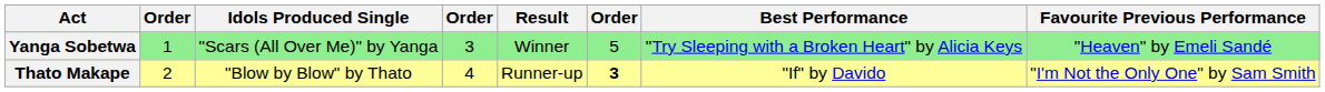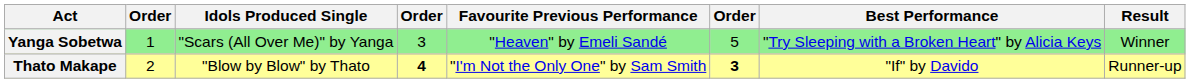 <table class="wikitable plainrowheaders" style="text-align:center;">
 <tr>
 <th scope="col">Act</th>
 <th scope="col">Order</th>
 <th scope="col">Idols Produced Single</th>
 <th scope="col">Order</th>
-<th scope="col">Result</th>
+<th scope="col">Favourite Previous Performance</th>
 <th scope="col">Order</th>
 <th scope="col">Best Performance</th>
-<th scope="col">Favourite Previous Performance</th>
+<th scope="col">Result</th>
 </tr>
 <tr style="background: lightgreen">
 <th scope=row>Yanga Sobetwa</th>
 <td>1</td>
 <td>"Scars (All Over Me)" by Yanga</td>
 <td>3</td>
-<td>Winner</td>
+<td>"<a href='#'>Heaven</a>" by <a href='#'>Emeli Sandé</a></td>
 <td>5</td>
 <td>"<a href='#'>Try Sleeping with a Broken Heart</a>" by <a href='#'>Alicia Keys</a></td>
-<td>"<a href='#'>Heaven</a>" by <a href='#'>Emeli Sandé</a></td>
+<td>Winner</td>
 </tr>
 <tr style="background: #ff9">
 <th scope=row>Thato Makape</th>
 <td>2</td>
 <td>"Blow by Blow" by Thato</td>
-<td>4</td>
-<td>Runner-up</td>
+<td><strong>4</strong></td>
+<td>"<a href='#'>I'm Not the Only One</a>" by <a href='#'>Sam Smith</a></td>
 <td><strong>3</strong></td>
 <td>"If" by <a href='#'>Davido</a></td>
-<td>"<a href='#'>I'm Not the Only One</a>" by <a href='#'>Sam Smith</a></td>
+<td>Runner-up</td>
 </tr>
 </table>
